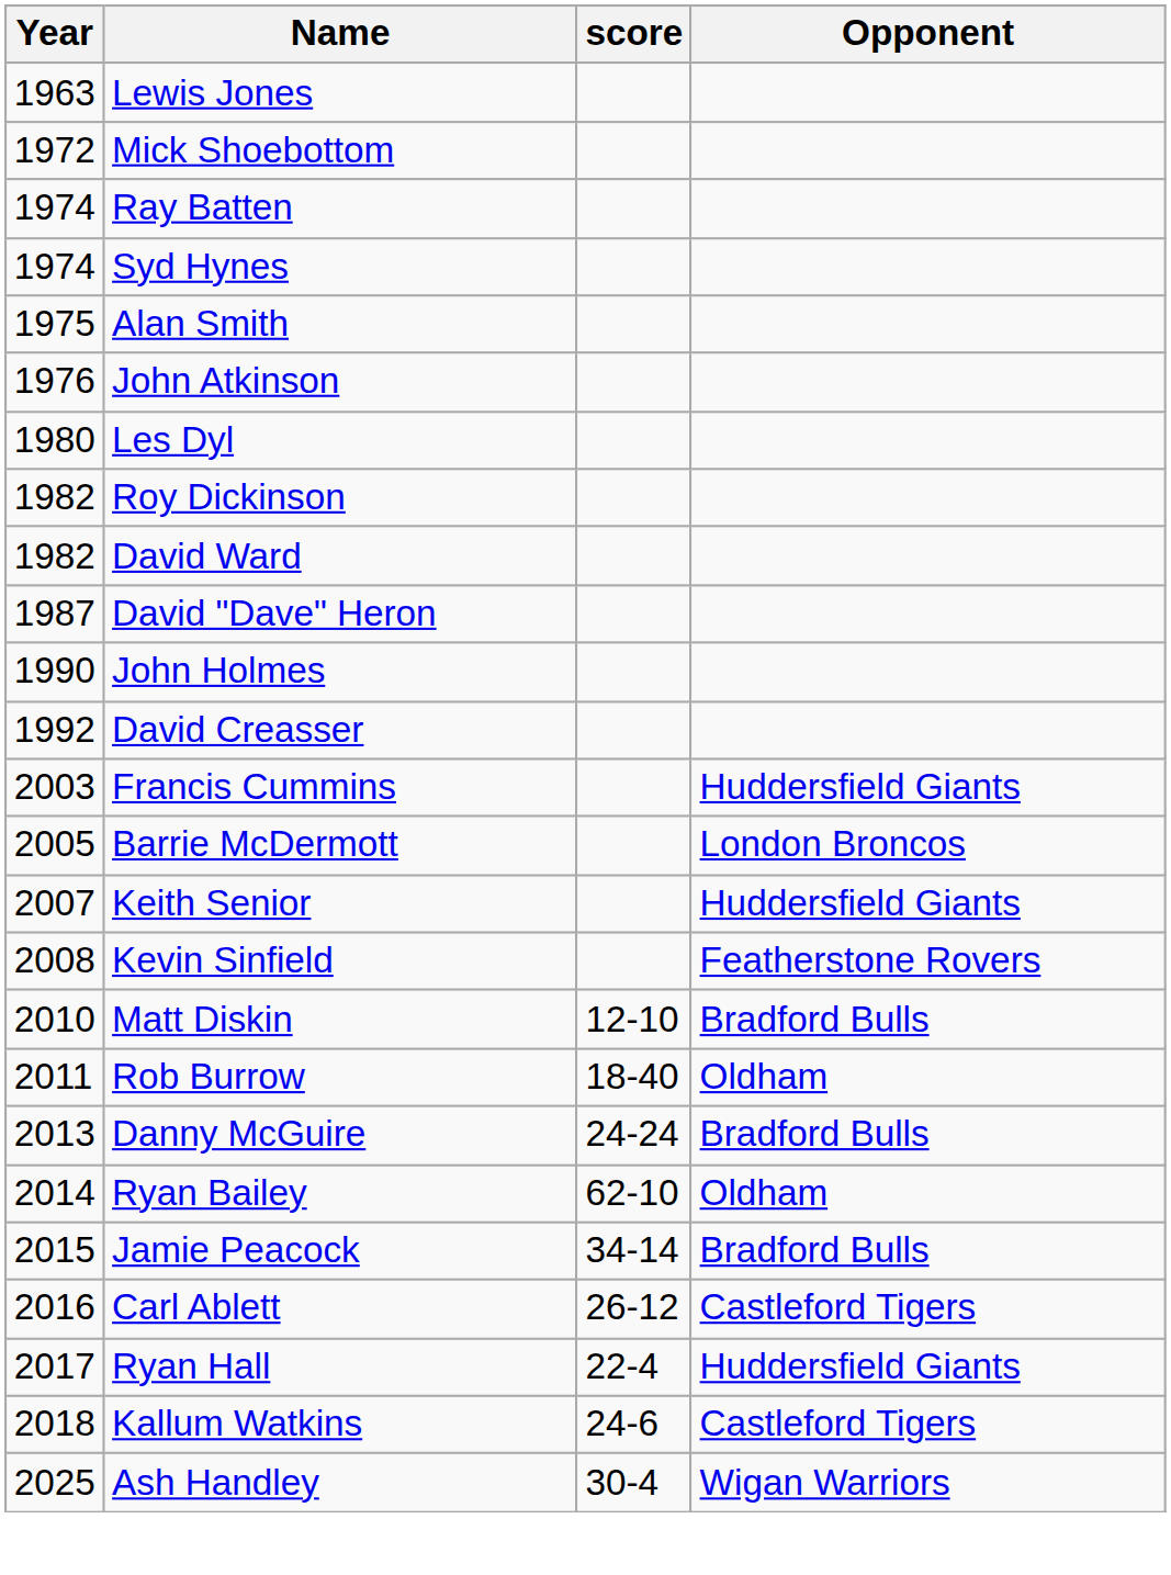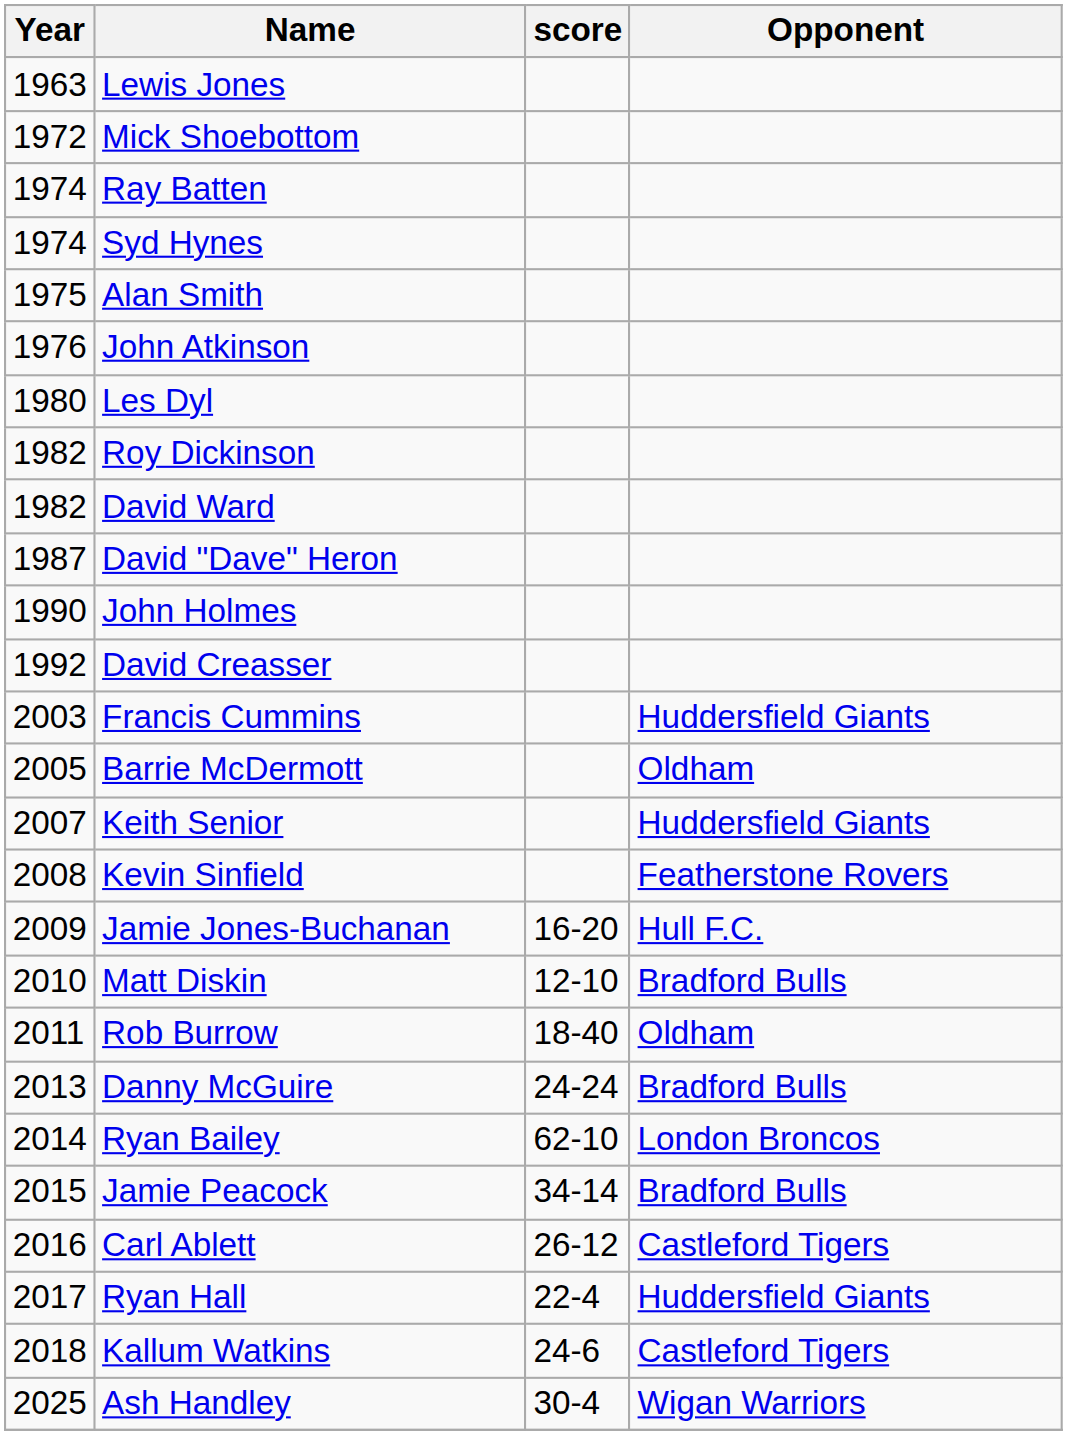 <table class="wikitable">
 <tr>
 <th style="width:10px;">Year</th>
 <th style="width:200px;">Name</th>
 <th style="width:10px;">score</th>
 <th width=200px>Opponent</th>
 </tr>
 <tr>
 <td>1963</td>
 <td> <a href='#'>Lewis Jones</a></td>
 <td></td>
 <td></td>
 </tr>
 <tr>
 <td>1972</td>
 <td> <a href='#'>Mick Shoebottom</a></td>
 <td></td>
 <td></td>
 </tr>
 <tr>
 <td>1974</td>
 <td> <a href='#'>Ray Batten</a></td>
 <td></td>
 <td></td>
 </tr>
 <tr>
 <td>1974</td>
 <td> <a href='#'>Syd Hynes</a></td>
 <td></td>
 <td></td>
 </tr>
 <tr>
 <td>1975</td>
 <td> <a href='#'>Alan Smith</a></td>
 <td></td>
 <td></td>
 </tr>
 <tr>
 <td>1976</td>
 <td> <a href='#'>John Atkinson</a></td>
 <td></td>
 <td></td>
 </tr>
 <tr>
 <td>1980</td>
 <td> <a href='#'>Les Dyl</a></td>
 <td></td>
 <td></td>
 </tr>
 <tr>
 <td>1982</td>
 <td> <a href='#'>Roy Dickinson</a></td>
 <td></td>
 <td></td>
 </tr>
 <tr>
 <td>1982</td>
 <td> <a href='#'>David Ward</a></td>
 <td></td>
 <td></td>
 </tr>
 <tr>
 <td>1987</td>
 <td> <a href='#'>David "Dave" Heron</a></td>
 <td></td>
 <td></td>
 </tr>
 <tr>
 <td>1990</td>
 <td> <a href='#'>John Holmes</a></td>
 <td></td>
 <td></td>
 </tr>
 <tr>
 <td>1992</td>
 <td> <a href='#'>David Creasser</a></td>
 <td></td>
 <td></td>
 </tr>
 <tr>
 <td>2003</td>
 <td> <a href='#'>Francis Cummins</a></td>
 <td></td>
 <td> <a href='#'>Huddersfield Giants</a></td>
 </tr>
 <tr>
 <td>2005</td>
 <td> <a href='#'>Barrie McDermott</a></td>
 <td></td>
-<td> <a href='#'>London Broncos</a></td>
+<td> <a href='#'>Oldham</a></td>
 </tr>
 <tr>
 <td>2007</td>
 <td> <a href='#'>Keith Senior</a></td>
 <td></td>
 <td> <a href='#'>Huddersfield Giants</a></td>
 </tr>
 <tr>
 <td>2008</td>
 <td> <a href='#'>Kevin Sinfield</a></td>
 <td></td>
 <td> <a href='#'>Featherstone Rovers</a></td>
+</tr>
+<tr>
+<td>2009</td>
+<td> <a href='#'>Jamie Jones-Buchanan</a></td>
+<td>16-20</td>
+<td> <a href='#'>Hull F.C.</a></td>
 </tr>
 <tr>
 <td>2010</td>
 <td> <a href='#'>Matt Diskin</a></td>
 <td>12-10</td>
 <td> <a href='#'>Bradford Bulls</a></td>
 </tr>
 <tr>
 <td>2011</td>
 <td> <a href='#'>Rob Burrow</a></td>
 <td>18-40</td>
 <td> <a href='#'>Oldham</a></td>
 </tr>
 <tr>
 <td>2013</td>
 <td> <a href='#'>Danny McGuire</a></td>
 <td>24-24</td>
 <td> <a href='#'>Bradford Bulls</a></td>
 </tr>
 <tr>
 <td>2014</td>
 <td> <a href='#'>Ryan Bailey</a></td>
 <td>62-10</td>
-<td> <a href='#'>Oldham</a></td>
+<td> <a href='#'>London Broncos</a></td>
 </tr>
 <tr>
 <td>2015</td>
 <td> <a href='#'>Jamie Peacock</a></td>
 <td>34-14</td>
 <td> <a href='#'>Bradford Bulls</a></td>
 </tr>
 <tr>
 <td>2016</td>
 <td> <a href='#'>Carl Ablett</a></td>
 <td>26-12</td>
 <td> <a href='#'>Castleford Tigers</a></td>
 </tr>
 <tr>
 <td>2017</td>
 <td> <a href='#'>Ryan Hall</a></td>
 <td>22-4</td>
 <td> <a href='#'>Huddersfield Giants</a></td>
 </tr>
 <tr>
 <td>2018</td>
 <td> <a href='#'>Kallum Watkins</a></td>
 <td>24-6</td>
 <td> <a href='#'>Castleford Tigers</a></td>
 </tr>
 <tr>
 <td>2025</td>
 <td> <a href='#'>Ash Handley</a></td>
 <td>30-4</td>
 <td> <a href='#'>Wigan Warriors</a></td>
 </tr>
 <tr>
 </tr>
 </table>
